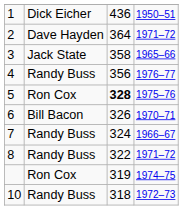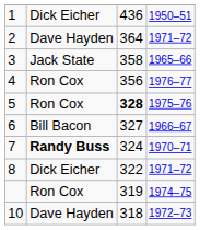 <table class="wikitable">
 <tr>
 </tr>
 <tr>
 <td>1</td>
 <td>Dick Eicher</td>
 <td>436</td>
 <td style="font-size:80%;"><a href='#'>1950–51</a></td>
 </tr>
 <tr>
 <td>2</td>
 <td>Dave Hayden</td>
 <td>364</td>
 <td style="font-size:80%;"><a href='#'>1971–72</a></td>
 </tr>
 <tr>
 <td>3</td>
 <td>Jack State</td>
 <td>358</td>
 <td style="font-size:80%;"><a href='#'>1965–66</a></td>
 </tr>
 <tr>
 <td>4</td>
-<td>Randy Buss</td>
+<td>Ron Cox</td>
 <td>356</td>
 <td style="font-size:80%;"><a href='#'>1976–77</a></td>
 </tr>
 <tr>
 <td>5</td>
 <td>Ron Cox</td>
 <td><strong>328</strong></td>
 <td style="font-size:80%;"><a href='#'>1975–76</a></td>
 </tr>
 <tr>
 <td>6</td>
 <td>Bill Bacon</td>
-<td>326</td>
+<td>327</td>
+<td style="font-size:80%;"><a href='#'>1966–67</a></td>
+</tr>
+<tr>
+<td>7</td>
+<td><strong>Randy Buss</strong></td>
+<td>324</td>
 <td style="font-size:80%;"><a href='#'>1970–71</a></td>
 </tr>
 <tr>
-<td>7</td>
-<td>Randy Buss</td>
-<td>324</td>
-<td style="font-size:80%;"><a href='#'>1966–67</a></td>
-</tr>
-<tr>
 <td>8</td>
-<td>Randy Buss</td>
+<td>Dick Eicher</td>
 <td>322</td>
 <td style="font-size:80%;"><a href='#'>1971–72</a></td>
 </tr>
 <tr>
 <td></td>
 <td>Ron Cox</td>
 <td>319</td>
 <td style="font-size:80%;"><a href='#'>1974–75</a></td>
 </tr>
 <tr>
 <td>10</td>
-<td>Randy Buss</td>
+<td>Dave Hayden</td>
 <td>318</td>
 <td style="font-size:80%;"><a href='#'>1972–73</a></td>
 </tr>
 </table>
